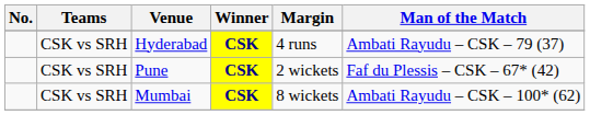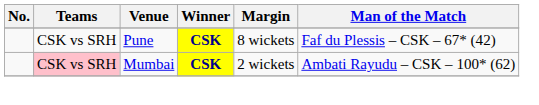 <table class="sortable wikitable">
 <tr>
 <th>No.</th>
 <th>Teams</th>
 <th>Venue</th>
 <th>Winner</th>
 <th>Margin</th>
 <th><a href='#'>Man of the Match</a></th>
 </tr>
 <tr>
 </tr>
 <tr>
 <td></td>
 <td>CSK vs SRH</td>
-<td><a href='#'>Hyderabad</a></td>
-<td style="background:yellow; text-align:center; color:darkblue;"><strong>CSK</strong></td>
-<td>4 runs</td>
-<td><a href='#'>Ambati Rayudu</a> – CSK – 79 (37)</td>
-</tr>
-<tr>
-<td></td>
-<td>CSK vs SRH</td>
 <td><a href='#'>Pune</a></td>
 <td style="background:yellow; text-align:center; color:darkblue;"><strong>CSK</strong></td>
-<td>2 wickets</td>
+<td>8 wickets</td>
 <td><a href='#'>Faf du Plessis</a> – CSK – 67* (42)</td>
 </tr>
 <tr>
 <td></td>
-<td>CSK vs SRH</td>
+<td style="background: pink;">CSK vs SRH</td>
 <td><a href='#'>Mumbai</a></td>
 <td style="background:yellow; text-align:center; color:darkblue;"><strong>CSK</strong></td>
-<td>8 wickets</td>
+<td>2 wickets</td>
 <td><a href='#'>Ambati Rayudu</a> – CSK – 100* (62)</td>
 </tr>
 <tr>
 </tr>
 </table>
